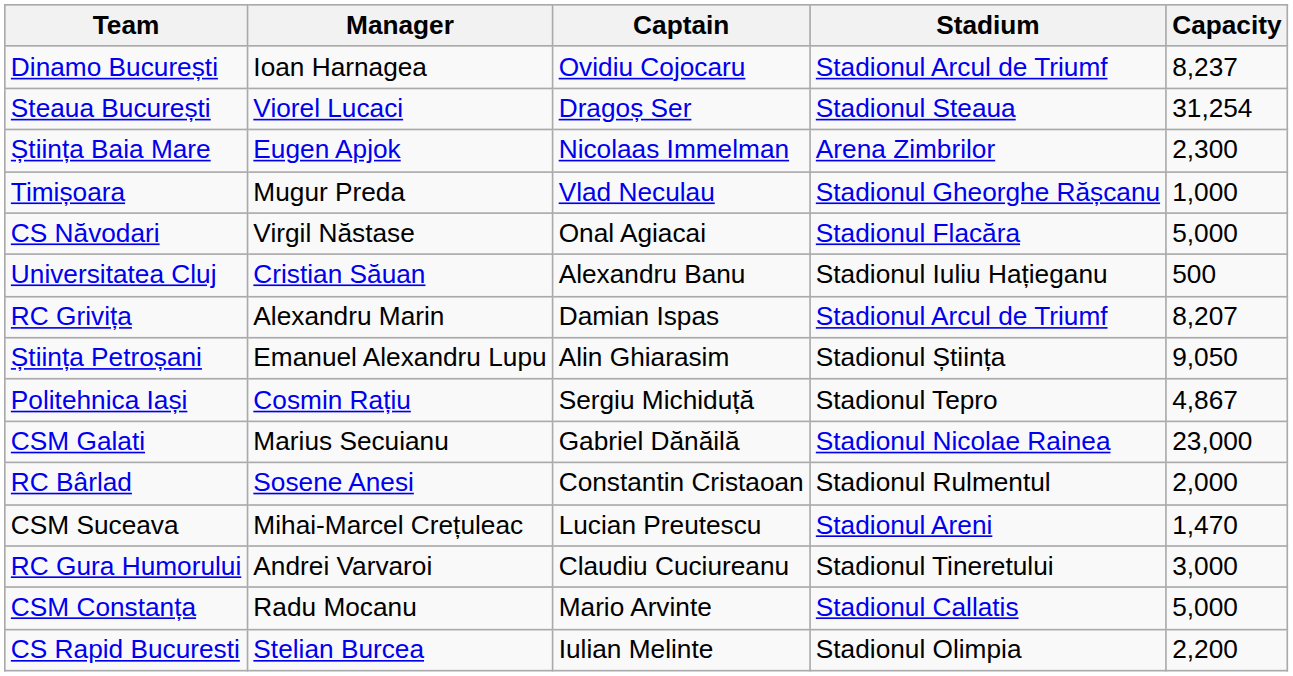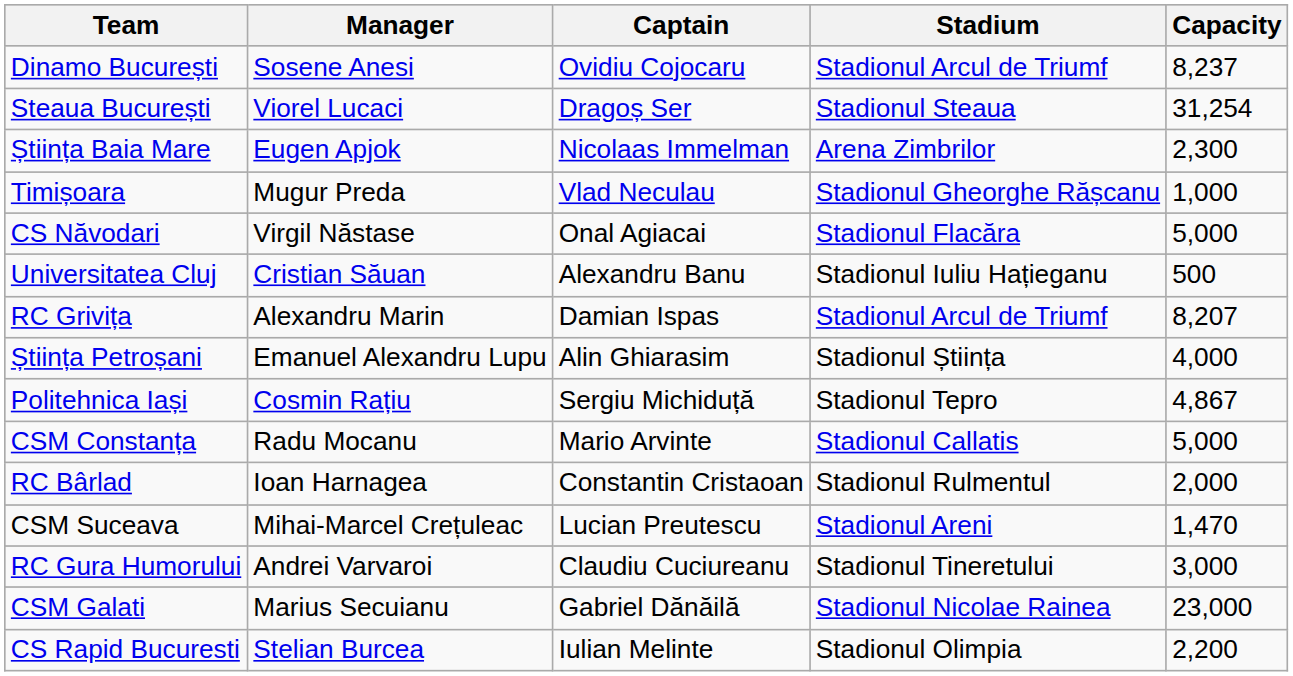 <table class="wikitable sortable">
 <tr>
 <th>Team</th>
 <th>Manager</th>
 <th>Captain</th>
 <th>Stadium</th>
 <th>Capacity</th>
 </tr>
 <tr>
 <td><a href='#'>Dinamo București</a></td>
-<td> Ioan Harnagea</td>
+<td> <a href='#'>Sosene Anesi</a></td>
 <td> <a href='#'>Ovidiu Cojocaru</a></td>
 <td><a href='#'>Stadionul Arcul de Triumf</a></td>
 <td>8,237</td>
 </tr>
 <tr>
 <td><a href='#'>Steaua București</a></td>
 <td> <a href='#'>Viorel Lucaci</a></td>
 <td> <a href='#'>Dragoș Ser</a></td>
 <td><a href='#'>Stadionul Steaua</a></td>
 <td>31,254</td>
 </tr>
 <tr>
 <td><a href='#'>Știința Baia Mare</a></td>
 <td> <a href='#'>Eugen Apjok</a></td>
 <td> <a href='#'>Nicolaas Immelman</a></td>
 <td><a href='#'>Arena Zimbrilor</a></td>
 <td>2,300</td>
 </tr>
 <tr>
 <td><a href='#'>Timișoara</a></td>
 <td> Mugur Preda</td>
 <td> <a href='#'>Vlad Neculau</a></td>
 <td><a href='#'>Stadionul Gheorghe Rășcanu</a></td>
 <td>1,000</td>
 </tr>
 <tr>
 <td><a href='#'>CS Năvodari</a></td>
 <td> Virgil Năstase</td>
 <td> Onal Agiacai</td>
 <td><a href='#'>Stadionul Flacăra</a></td>
 <td>5,000</td>
 </tr>
 <tr>
 <td><a href='#'>Universitatea Cluj</a></td>
 <td> <a href='#'>Cristian Săuan</a></td>
 <td> Alexandru Banu</td>
 <td>Stadionul Iuliu Hațieganu</td>
 <td>500</td>
 </tr>
 <tr>
 <td><a href='#'>RC Grivița</a></td>
 <td> Alexandru Marin</td>
 <td> Damian Ispas</td>
 <td><a href='#'>Stadionul Arcul de Triumf</a></td>
 <td>8,207</td>
 </tr>
 <tr>
 <td><a href='#'>Știința Petroșani</a></td>
 <td> Emanuel Alexandru Lupu</td>
 <td> Alin Ghiarasim</td>
 <td>Stadionul Știința</td>
-<td>9,050</td>
+<td>4,000</td>
 </tr>
 <tr>
 <td><a href='#'>Politehnica Iași</a></td>
 <td> <a href='#'>Cosmin Rațiu</a></td>
 <td> Sergiu Michiduță</td>
 <td>Stadionul Tepro</td>
 <td>4,867</td>
 </tr>
 <tr>
-<td><a href='#'>CSM Galati</a></td>
-<td> Marius Secuianu</td>
-<td> Gabriel Dănăilă</td>
-<td><a href='#'>Stadionul Nicolae Rainea</a></td>
-<td>23,000</td>
+<td><a href='#'>CSM Constanța</a></td>
+<td> Radu Mocanu</td>
+<td> Mario Arvinte</td>
+<td><a href='#'>Stadionul Callatis</a></td>
+<td>5,000</td>
 </tr>
 <tr>
 <td><a href='#'>RC Bârlad</a></td>
-<td> <a href='#'>Sosene Anesi</a></td>
+<td> Ioan Harnagea</td>
 <td> Constantin Cristaoan</td>
 <td>Stadionul Rulmentul</td>
 <td>2,000</td>
 </tr>
 <tr>
 <td>CSM Suceava</td>
 <td> Mihai-Marcel Crețuleac</td>
 <td> Lucian Preutescu</td>
 <td><a href='#'>Stadionul Areni</a></td>
 <td>1,470</td>
 </tr>
 <tr>
 <td><a href='#'>RC Gura Humorului</a></td>
 <td> Andrei Varvaroi</td>
 <td> Claudiu Cuciureanu</td>
 <td>Stadionul Tineretului</td>
 <td>3,000</td>
 </tr>
 <tr>
-<td><a href='#'>CSM Constanța</a></td>
-<td> Radu Mocanu</td>
-<td> Mario Arvinte</td>
-<td><a href='#'>Stadionul Callatis</a></td>
-<td>5,000</td>
+<td><a href='#'>CSM Galati</a></td>
+<td> Marius Secuianu</td>
+<td> Gabriel Dănăilă</td>
+<td><a href='#'>Stadionul Nicolae Rainea</a></td>
+<td>23,000</td>
 </tr>
 <tr>
 <td><a href='#'>CS Rapid Bucuresti</a></td>
 <td> <a href='#'>Stelian Burcea</a></td>
 <td> Iulian Melinte</td>
 <td>Stadionul Olimpia</td>
 <td>2,200</td>
 </tr>
 </table>
